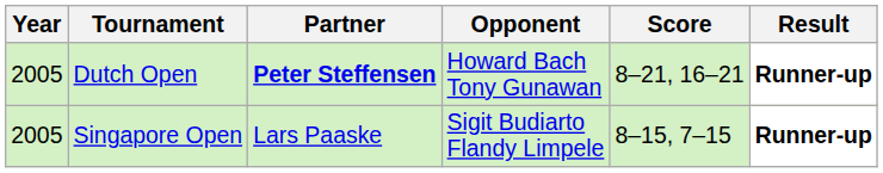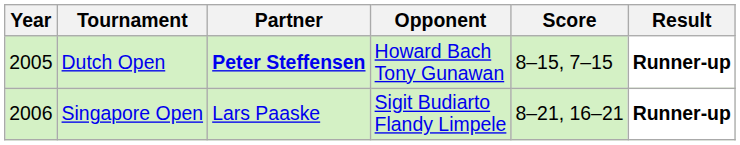 <table class="sortable wikitable" style="font-size: 90%;">
 <tr>
 <th>Year</th>
 <th>Tournament</th>
 <th>Partner</th>
 <th>Opponent</th>
 <th>Score</th>
 <th>Result</th>
 </tr>
 <tr style="background:#D4F1C5">
 <td align="center">2005</td>
 <td align="left"><a href='#'>Dutch Open</a></td>
 <td align="left"><strong> <a href='#'>Peter Steffensen</a></strong></td>
 <td align="left"> <a href='#'>Howard Bach</a> <br>  <a href='#'>Tony Gunawan</a></td>
+<td align="left">8–15, 7–15</td>
+<td style="text-align:left; background:white"> <strong>Runner-up</strong></td>
+</tr>
+<tr style="background:#D4F1C5">
+<td align="center">2006</td>
+<td align="left"><a href='#'>Singapore Open</a></td>
+<td align="left"> <a href='#'>Lars Paaske</a></td>
+<td align="left"> <a href='#'>Sigit Budiarto</a> <br>  <a href='#'>Flandy Limpele</a></td>
 <td align="left">8–21, 16–21</td>
 <td style="text-align:left; background:white"> <strong>Runner-up</strong></td>
 </tr>
-<tr style="background:#D4F1C5">
-<td align="center">2005</td>
-<td align="left"><a href='#'>Singapore Open</a></td>
-<td align="left"> <a href='#'>Lars Paaske</a></td>
-<td align="left"> <a href='#'>Sigit Budiarto</a> <br>  <a href='#'>Flandy Limpele</a></td>
-<td align="left">8–15, 7–15</td>
-<td style="text-align:left; background:white"> <strong>Runner-up</strong></td>
-</tr>
 </table>
